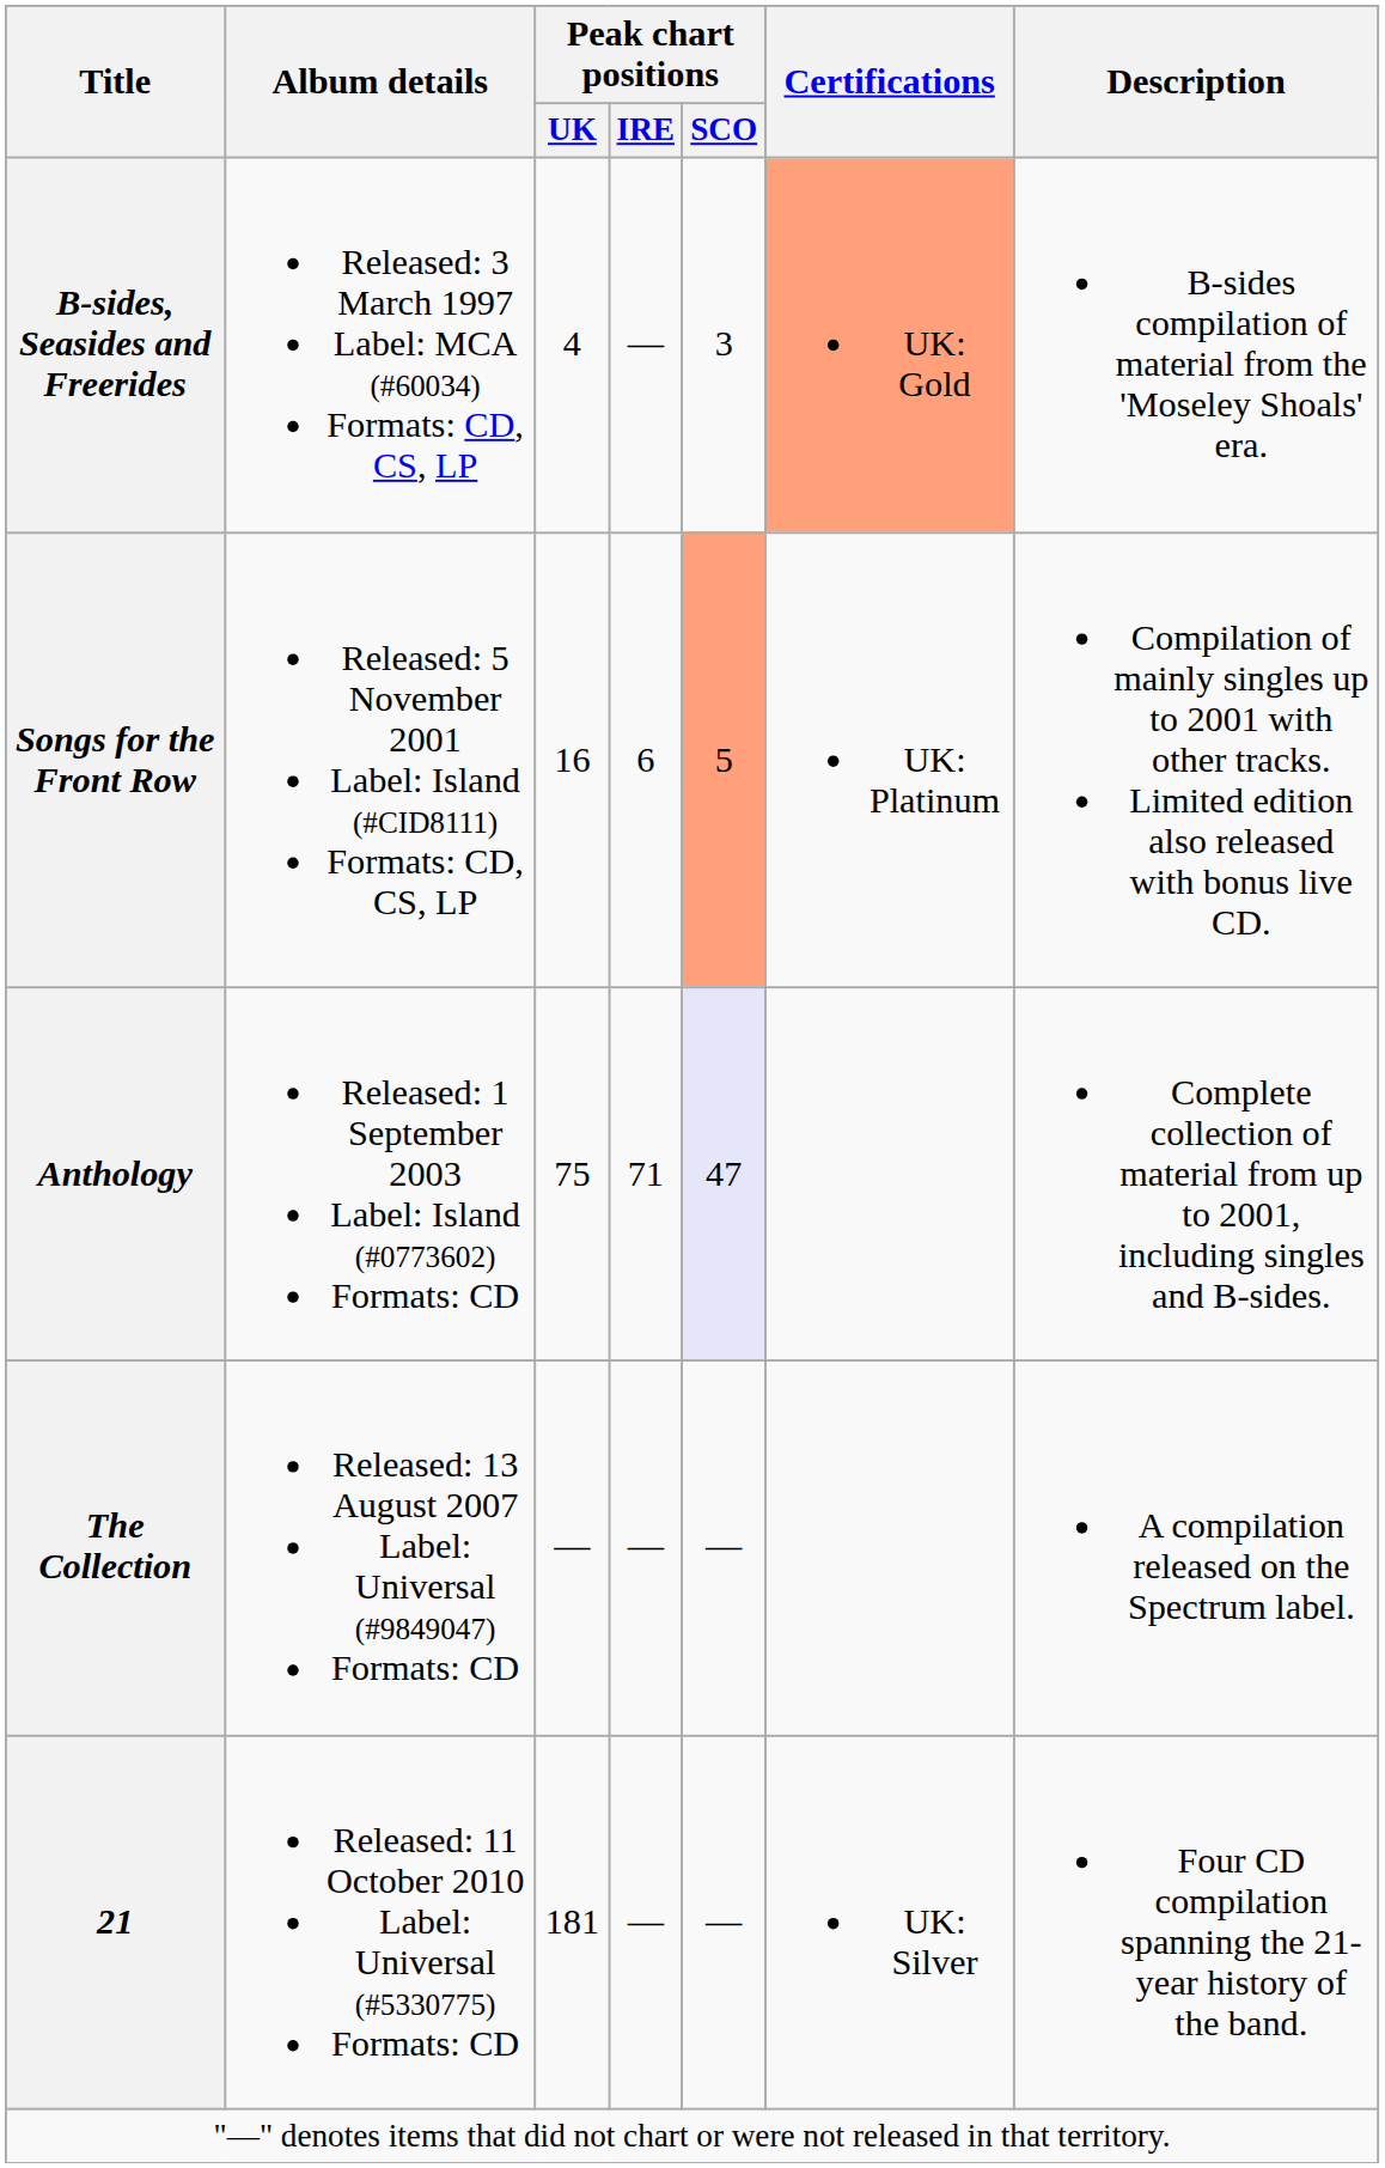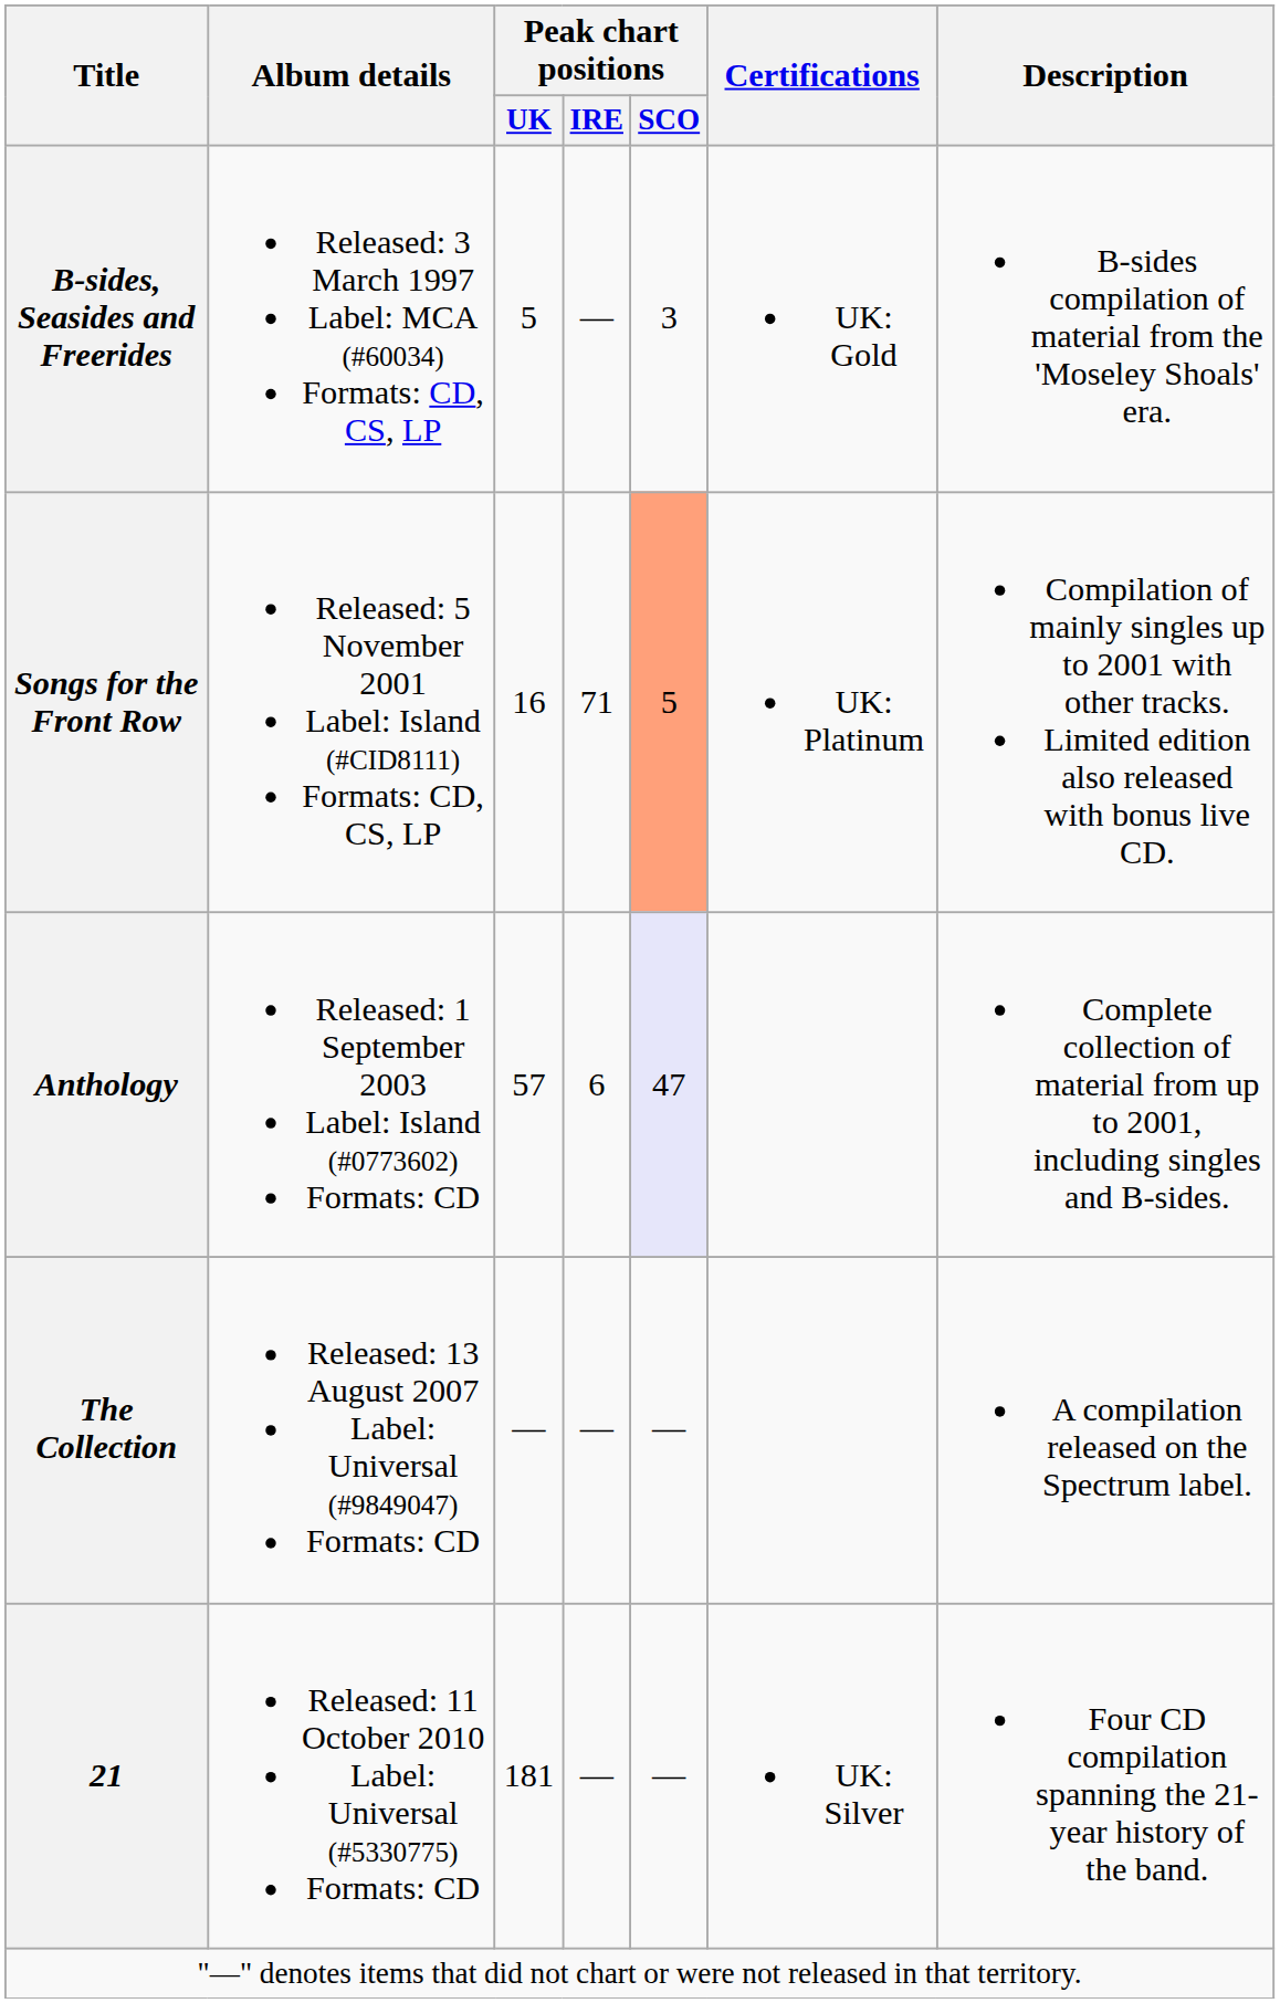 <table class="wikitable plainrowheaders" style="text-align:center;">
 <tr>
 <th scope="col" rowspan="2" style="width:12em;">Title</th>
 <th scope="col" rowspan="2" style="width:15em;">Album details</th>
 <th scope="col" colspan="3">Peak chart positions</th>
 <th rowspan="2" style="width:8em;"><a href='#'>Certifications</a></th>
 <th scope="col" rowspan="2" style="width:20em;">Description</th>
 </tr>
 <tr>
 <th style="width:2em;font-size:90%;"><a href='#'>UK</a><br></th>
 <th style="width:2em;font-size:90%;"><a href='#'>IRE</a><br></th>
 <th style="width:2em;font-size:90%;"><a href='#'>SCO</a><br></th>
 </tr>
 <tr>
 <th scope="row"><em>B-sides, Seasides and Freerides</em></th>
 <td><br><ul><li>Released: 3 March 1997</li><li>Label: MCA <small>(#60034)</small></li><li>Formats: <a href='#'>CD</a>, <a href='#'>CS</a>, <a href='#'>LP</a></li></ul></td>
-<td>4</td>
+<td>5</td>
 <td>—</td>
 <td>3</td>
-<td style="background: lightsalmon;"><br><ul><li>UK: Gold</li></ul></td>
+<td><br><ul><li>UK: Gold</li></ul></td>
 <td><br><ul><li>B-sides compilation of material from the 'Moseley Shoals' era.</li></ul></td>
 </tr>
 <tr>
 <th scope="row"><em>Songs for the Front Row</em></th>
 <td><br><ul><li>Released: 5 November 2001</li><li>Label: Island <small>(#CID8111)</small></li><li>Formats: CD, CS, LP</li></ul></td>
 <td>16</td>
-<td>6</td>
+<td>71</td>
 <td style="background: lightsalmon;">5</td>
 <td><br><ul><li>UK: Platinum</li></ul></td>
 <td><br><ul><li>Compilation of mainly singles up to 2001 with other tracks.</li><li>Limited edition also released with bonus live CD.</li></ul></td>
 </tr>
 <tr>
 <th scope="row"><em>Anthology</em></th>
 <td><br><ul><li>Released: 1 September 2003</li><li>Label: Island <small>(#0773602)</small></li><li>Formats: CD</li></ul></td>
-<td>75</td>
-<td>71</td>
+<td>57</td>
+<td>6</td>
 <td style="background: lavender;">47</td>
 <td></td>
 <td><br><ul><li>Complete collection of material from up to 2001, including singles and B-sides.</li></ul></td>
 </tr>
 <tr>
 <th scope="row"><em>The Collection</em></th>
 <td><br><ul><li>Released: 13 August 2007</li><li>Label: Universal <small>(#9849047)</small></li><li>Formats: CD</li></ul></td>
 <td>—</td>
 <td>—</td>
 <td>—</td>
 <td></td>
 <td><br><ul><li>A compilation released on the Spectrum label.</li></ul></td>
 </tr>
 <tr>
 <th scope="row"><em>21</em></th>
 <td><br><ul><li>Released: 11 October 2010</li><li>Label: Universal <small>(#5330775)</small></li><li>Formats: CD</li></ul></td>
 <td>181</td>
 <td>—</td>
 <td>—</td>
 <td><br><ul><li>UK: Silver</li></ul></td>
 <td><br><ul><li>Four CD compilation spanning the 21-year history of the band.</li></ul></td>
 </tr>
 <tr>
 <td align="center" colspan="15" style="font-size:90%">"—" denotes items that did not chart or were not released in that territory.</td>
 </tr>
 </table>
